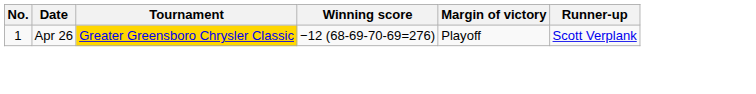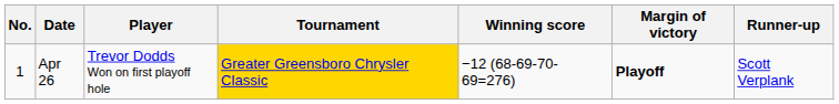 <table class="wikitable" style="font-size:95%;">
 <tr>
 <th>No.</th>
 <th>Date</th>
+<th>Player</th>
 <th>Tournament</th>
 <th>Winning score</th>
 <th>Margin of victory</th>
 <th>Runner-up</th>
 </tr>
 <tr>
 <td align=center>1</td>
 <td>Apr 26</td>
+<td> <a href='#'>Trevor Dodds</a><br><small>Won on first playoff hole</small></td>
 <td style="background: gold;"><a href='#'>Greater Greensboro Chrysler Classic</a></td>
 <td>−12 (68-69-70-69=276)</td>
-<td>Playoff</td>
+<td><strong>Playoff</strong></td>
 <td> <a href='#'>Scott Verplank</a></td>
 </tr>
 </table>
